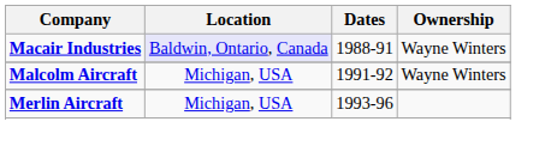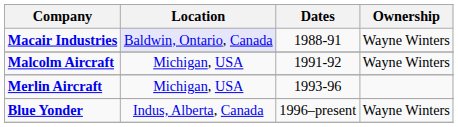 <table class="wikitable" align=center style="font-size:90%;">
 <tr>
 </tr>
 <tr style="background:#efefef;">
 <th>Company</th>
 <th>Location</th>
 <th>Dates</th>
 <th>Ownership</th>
 </tr>
 <tr>
 <td align=left><strong><a href='#'>Macair Industries</a></strong></td>
 <td align=center style="background: lavender;"><a href='#'>Baldwin, Ontario</a>, <a href='#'>Canada</a></td>
 <td align=center>1988-91</td>
 <td align=left>Wayne Winters</td>
 </tr>
 <tr>
 </tr>
 <tr>
 <td align=left><strong><a href='#'>Malcolm Aircraft</a></strong></td>
 <td align=center><a href='#'>Michigan</a>, <a href='#'>USA</a></td>
 <td align=center>1991-92</td>
 <td align=left>Wayne Winters</td>
 </tr>
 <tr>
 </tr>
 <tr>
 <td align=left><strong><a href='#'>Merlin Aircraft</a></strong></td>
 <td align=center><a href='#'>Michigan</a>, <a href='#'>USA</a></td>
 <td align=center>1993-96</td>
 <td align=left></td>
 </tr>
 <tr>
 </tr>
 <tr>
+<td align=left><strong><a href='#'>Blue Yonder</a></strong></td>
+<td align=center><a href='#'>Indus, Alberta</a>, <a href='#'>Canada</a></td>
+<td align=center>1996–present</td>
+<td align=left>Wayne Winters</td>
+</tr>
+<tr>
 </tr>
 </table>
